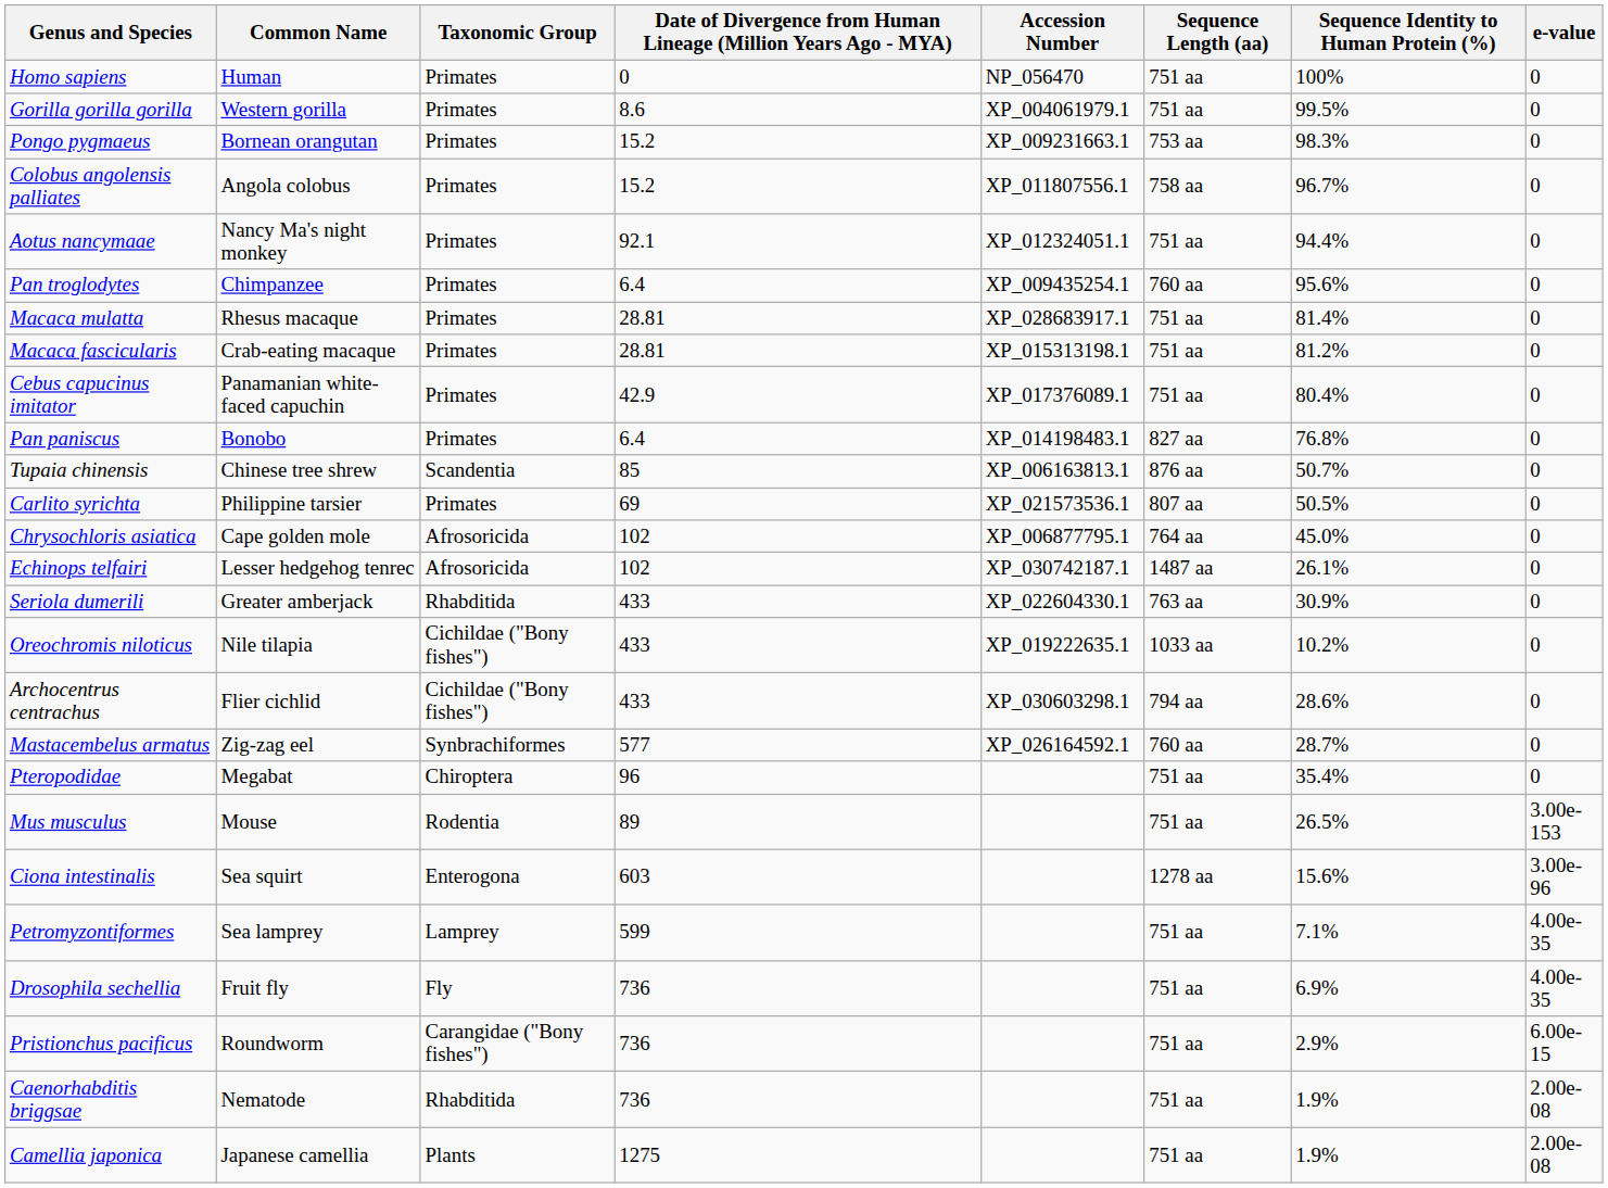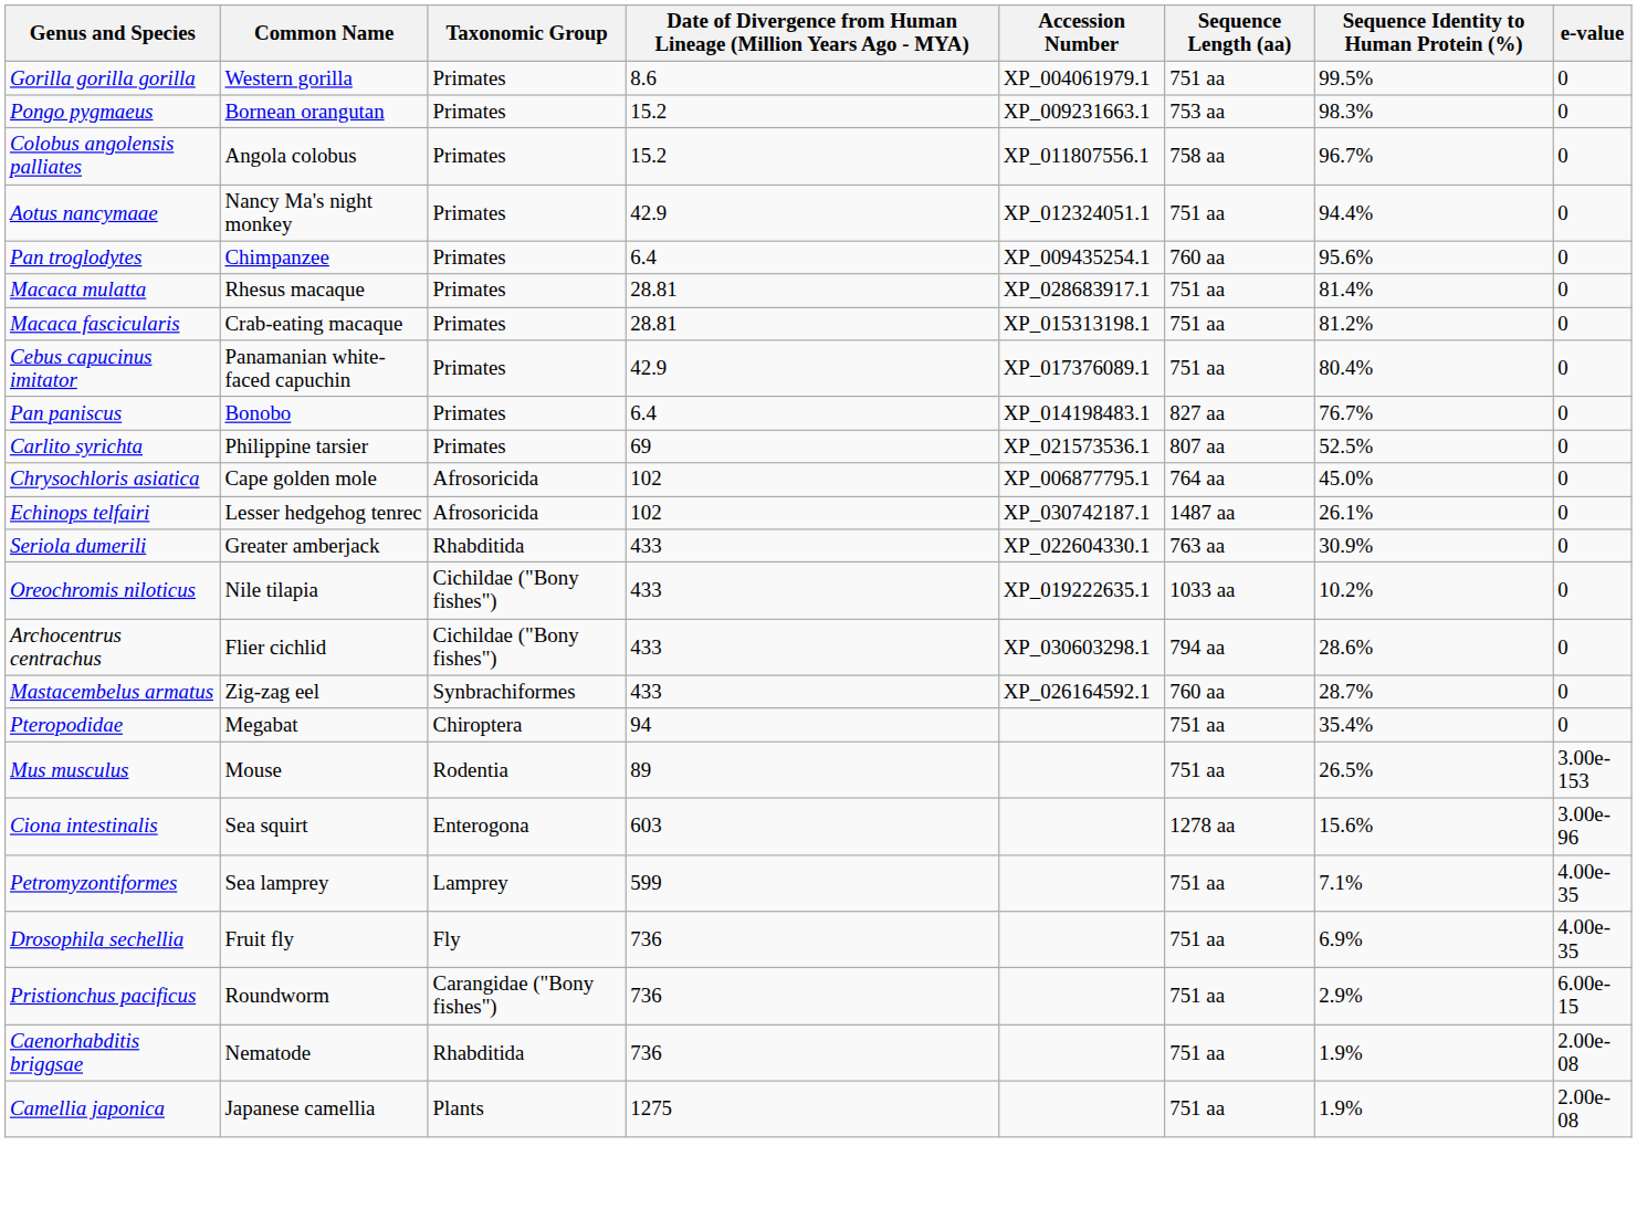 <table class="wikitable">
 <tr>
 <th>Genus and Species</th>
 <th>Common Name</th>
 <th>Taxonomic Group</th>
 <th>Date of Divergence from Human Lineage (Million Years Ago - MYA)</th>
 <th>Accession Number</th>
 <th>Sequence Length (aa)</th>
 <th>Sequence Identity to Human Protein (%)</th>
 <th>e-value</th>
-</tr>
-<tr>
-<td><em><a href='#'>Homo sapiens</a></em></td>
-<td><a href='#'>Human</a></td>
-<td>Primates</td>
-<td>0</td>
-<td>NP_056470</td>
-<td>751 aa</td>
-<td>100%</td>
-<td>0</td>
 </tr>
 <tr>
 <td><em><a href='#'>Gorilla gorilla gorilla</a></em></td>
 <td><a href='#'>Western gorilla</a></td>
 <td>Primates</td>
 <td>8.6</td>
 <td>XP_004061979.1</td>
 <td>751 aa</td>
 <td>99.5%</td>
 <td>0</td>
 </tr>
 <tr>
 <td><em><a href='#'>Pongo pygmaeus</a></em></td>
 <td><a href='#'>Bornean orangutan</a></td>
 <td>Primates</td>
 <td>15.2</td>
 <td>XP_009231663.1</td>
 <td>753 aa</td>
 <td>98.3%</td>
 <td>0</td>
 </tr>
 <tr>
 <td><em><a href='#'>Colobus angolensis palliates</a></em></td>
 <td>Angola colobus</td>
 <td>Primates</td>
 <td>15.2</td>
 <td>XP_011807556.1</td>
 <td>758 aa</td>
 <td>96.7%</td>
 <td>0</td>
 </tr>
 <tr>
 <td><em><a href='#'>Aotus nancymaae</a></em></td>
 <td>Nancy Ma's night monkey</td>
 <td>Primates</td>
-<td>92.1</td>
+<td>42.9</td>
 <td>XP_012324051.1</td>
 <td>751 aa</td>
 <td>94.4%</td>
 <td>0</td>
 </tr>
 <tr>
 <td><em><a href='#'>Pan troglodytes</a></em></td>
 <td><a href='#'>Chimpanzee</a></td>
 <td>Primates</td>
 <td>6.4</td>
 <td>XP_009435254.1</td>
 <td>760 aa</td>
 <td>95.6%</td>
 <td>0</td>
 </tr>
 <tr>
 <td><em><a href='#'>Macaca mulatta</a></em></td>
 <td>Rhesus macaque</td>
 <td>Primates</td>
 <td>28.81</td>
 <td>XP_028683917.1</td>
 <td>751 aa</td>
 <td>81.4%</td>
 <td>0</td>
 </tr>
 <tr>
 <td><em><a href='#'>Macaca fascicularis</a></em></td>
 <td>Crab-eating macaque</td>
 <td>Primates</td>
 <td>28.81</td>
 <td>XP_015313198.1</td>
 <td>751 aa</td>
 <td>81.2%</td>
 <td>0</td>
 </tr>
 <tr>
 <td><em><a href='#'>Cebus capucinus imitator</a></em></td>
 <td>Panamanian white-faced capuchin</td>
 <td>Primates</td>
 <td>42.9</td>
 <td>XP_017376089.1</td>
 <td>751 aa</td>
 <td>80.4%</td>
 <td>0</td>
 </tr>
 <tr>
 <td><em><a href='#'>Pan paniscus</a></em></td>
 <td><a href='#'>Bonobo</a></td>
 <td>Primates</td>
 <td>6.4</td>
 <td>XP_014198483.1</td>
 <td>827 aa</td>
-<td>76.8%</td>
-<td>0</td>
-</tr>
-<tr>
-<td><em>Tupaia chinensis</em></td>
-<td>Chinese tree shrew</td>
-<td>Scandentia</td>
-<td>85</td>
-<td>XP_006163813.1</td>
-<td>876 aa</td>
-<td>50.7%</td>
+<td>76.7%</td>
 <td>0</td>
 </tr>
 <tr>
 <td><em><a href='#'>Carlito syrichta</a></em></td>
 <td>Philippine tarsier</td>
 <td>Primates</td>
 <td>69</td>
 <td>XP_021573536.1</td>
 <td>807 aa</td>
-<td>50.5%</td>
+<td>52.5%</td>
 <td>0</td>
 </tr>
 <tr>
 <td><em><a href='#'>Chrysochloris asiatica</a></em></td>
 <td>Cape golden mole</td>
 <td>Afrosoricida</td>
 <td>102</td>
 <td>XP_006877795.1</td>
 <td>764 aa</td>
 <td>45.0%</td>
 <td>0</td>
 </tr>
 <tr>
 <td><em><a href='#'>Echinops telfairi</a></em></td>
 <td>Lesser hedgehog tenrec</td>
 <td>Afrosoricida</td>
 <td>102</td>
 <td>XP_030742187.1</td>
 <td>1487 aa</td>
 <td>26.1%</td>
 <td>0</td>
 </tr>
 <tr>
 <td><em><a href='#'>Seriola dumerili</a></em></td>
 <td>Greater amberjack</td>
 <td>Rhabditida</td>
 <td>433</td>
 <td>XP_022604330.1</td>
 <td>763 aa</td>
 <td>30.9%</td>
 <td>0</td>
 </tr>
 <tr>
 <td><em><a href='#'>Oreochromis niloticus</a></em></td>
 <td>Nile tilapia</td>
 <td>Cichildae ("Bony fishes")</td>
 <td>433</td>
 <td>XP_019222635.1</td>
 <td>1033 aa</td>
 <td>10.2%</td>
 <td>0</td>
 </tr>
 <tr>
 <td><em>Archocentrus centrachus</em></td>
 <td>Flier cichlid</td>
 <td>Cichildae ("Bony fishes")</td>
 <td>433</td>
 <td>XP_030603298.1</td>
 <td>794 aa</td>
 <td>28.6%</td>
 <td>0</td>
 </tr>
 <tr>
 <td><em><a href='#'>Mastacembelus armatus</a></em></td>
 <td>Zig-zag eel</td>
 <td>Synbrachiformes</td>
-<td>577</td>
+<td>433</td>
 <td>XP_026164592.1</td>
 <td>760 aa</td>
 <td>28.7%</td>
 <td>0</td>
 </tr>
 <tr>
 <td><em><a href='#'>Pteropodidae</a></em></td>
 <td>Megabat</td>
 <td>Chiroptera</td>
-<td>96</td>
+<td>94</td>
 <td></td>
 <td>751 aa</td>
 <td>35.4%</td>
 <td>0</td>
 </tr>
 <tr>
 <td><em><a href='#'>Mus musculus</a></em></td>
 <td>Mouse</td>
 <td>Rodentia</td>
 <td>89</td>
 <td></td>
 <td>751 aa</td>
 <td>26.5%</td>
 <td>3.00e-153</td>
 </tr>
 <tr>
 <td><em><a href='#'>Ciona intestinalis</a></em></td>
 <td>Sea squirt</td>
 <td>Enterogona</td>
 <td>603</td>
 <td></td>
 <td>1278 aa</td>
 <td>15.6%</td>
 <td>3.00e-96</td>
 </tr>
 <tr>
 <td><em><a href='#'>Petromyzontiformes</a></em></td>
 <td>Sea lamprey</td>
 <td>Lamprey</td>
 <td>599</td>
 <td></td>
 <td>751 aa</td>
 <td>7.1%</td>
 <td>4.00e-35</td>
 </tr>
 <tr>
 <td><em><a href='#'>Drosophila sechellia</a></em></td>
 <td>Fruit fly</td>
 <td>Fly</td>
 <td>736</td>
 <td></td>
 <td>751 aa</td>
 <td>6.9%</td>
 <td>4.00e-35</td>
 </tr>
 <tr>
 <td><em><a href='#'>Pristionchus pacificus</a></em></td>
 <td>Roundworm</td>
 <td>Carangidae ("Bony fishes")</td>
 <td>736</td>
 <td></td>
 <td>751 aa</td>
 <td>2.9%</td>
 <td>6.00e-15</td>
 </tr>
 <tr>
 <td><em><a href='#'>Caenorhabditis briggsae</a></em></td>
 <td>Nematode</td>
 <td>Rhabditida</td>
 <td>736</td>
 <td></td>
 <td>751 aa</td>
 <td>1.9%</td>
 <td>2.00e-08</td>
 </tr>
 <tr>
 <td><em><a href='#'>Camellia japonica</a></em></td>
 <td>Japanese camellia</td>
 <td>Plants</td>
 <td>1275</td>
 <td></td>
 <td>751 aa</td>
 <td>1.9%</td>
 <td>2.00e-08</td>
 </tr>
 </table>
